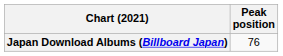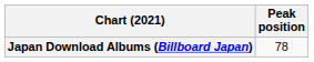 <table class="wikitable plainrowheaders" style="text-align:center">
 <tr>
 <th scope="col">Chart (2021)</th>
 <th scope="col">Peak<br>position</th>
 </tr>
 <tr>
 <th scope="row">Japan Download Albums (<em><a href='#'>Billboard Japan</a></em>)</th>
-<td>76</td>
+<td>78</td>
 </tr>
 </table>
